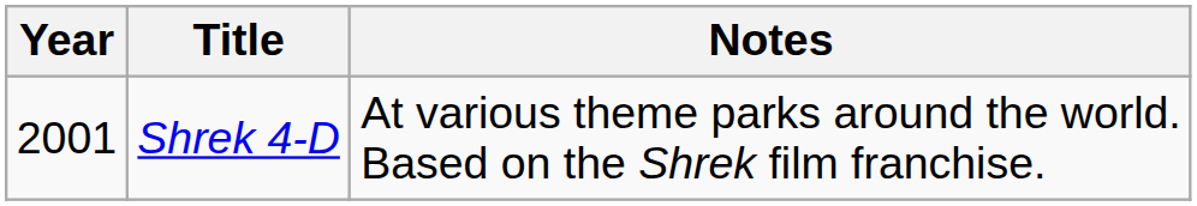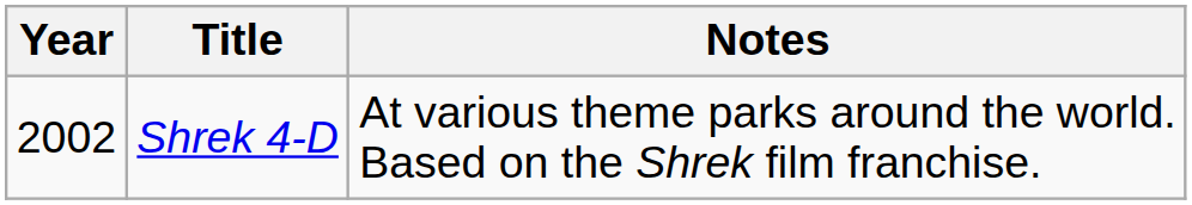 <table class="wikitable">
 <tr>
 <th>Year</th>
 <th>Title</th>
 <th>Notes</th>
 </tr>
 <tr>
-<td>2001</td>
+<td>2002</td>
 <td><em><a href='#'>Shrek 4-D</a></em></td>
 <td>At various theme parks around the world.<br>Based on the <em>Shrek</em> film franchise.</td>
 </tr>
 </table>
